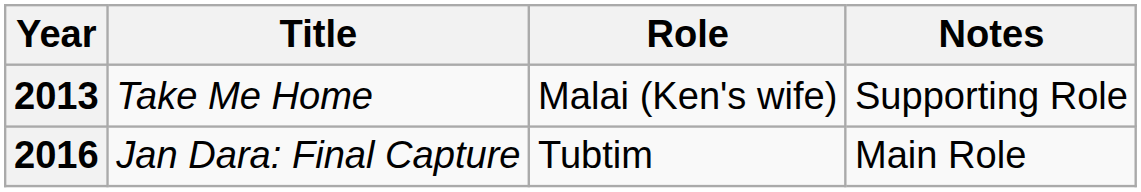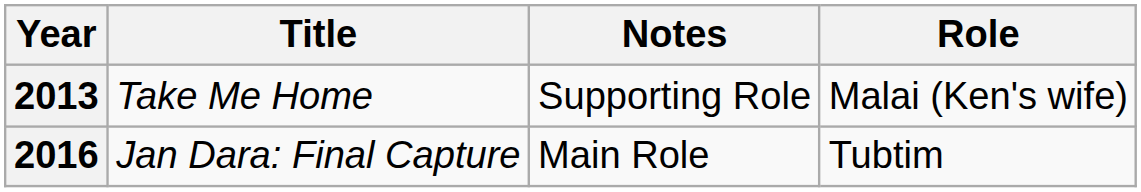 <table class="wikitable sortable plainrowheaders">
 <tr>
 <th scope="col">Year</th>
 <th scope="col">Title</th>
+<th class="unsortable" scope="col">Notes</th>
 <th scope="col">Role</th>
-<th class="unsortable" scope="col">Notes</th>
 </tr>
 <tr>
 <th scope="row" rowspan=“1”>2013</th>
 <td><em>Take Me Home</em></td>
+<td>Supporting Role</td>
 <td>Malai (Ken's wife)</td>
-<td>Supporting Role</td>
 </tr>
 <tr>
 <th scope=row rowspan=1>2016</th>
 <td><em>Jan Dara: Final Capture</em></td>
+<td>Main Role</td>
 <td>Tubtim</td>
-<td>Main Role</td>
 </tr>
 </table>
